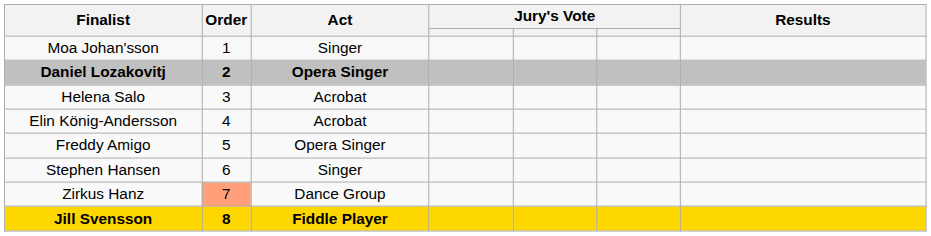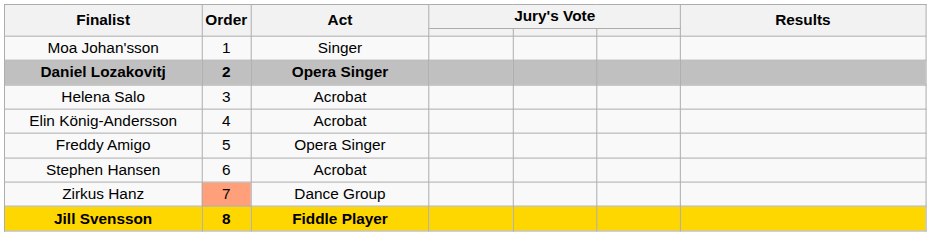 <table class="wikitable plainrowheaders sortable" style="text-align:center" width="76%;">
 <tr>
 <th scope="col" rowspan="2" class="unsortable" style="width:17em;">Finalist</th>
 <th scope="col" rowspan="2" style="width:1em;">Order</th>
 <th scope="col" rowspan="2" class="unsortable" style="width:16em;">Act</th>
 <th scope="col" colspan="3" class="unsortable" style="width:24em;">Jury's Vote</th>
 <th scope="col" rowspan="2" style="width:23em;">Results</th>
 </tr>
 <tr>
 <th scope="col" class="unsortable" style="width:6em;"></th>
 <th scope="col" class="unsortable" style="width:6em;"></th>
 <th scope="col" class="unsortable" style="width:6em;"></th>
 </tr>
 <tr>
 <td>Moa Johan'sson</td>
 <td>1</td>
 <td>Singer</td>
 <td style="text-align:center;"></td>
 <td style="text-align:center;"></td>
 <td style="text-align:center;"></td>
 <td></td>
 </tr>
 <tr style="background:silver;">
 <td><strong>Daniel Lozakovitj</strong></td>
 <td><strong>2</strong></td>
 <td><strong>Opera Singer</strong></td>
 <td style="text-align:center;"></td>
 <td style="text-align:center;"></td>
 <td style="text-align:center;"></td>
 <td><strong></strong></td>
 </tr>
 <tr>
 <td>Helena Salo</td>
 <td>3</td>
 <td>Acrobat</td>
 <td style="text-align:center;"></td>
 <td style="text-align:center;"></td>
 <td style="text-align:center;"></td>
 <td></td>
 </tr>
 <tr>
 <td>Elin König-Andersson</td>
 <td>4</td>
 <td>Acrobat</td>
 <td style="text-align:center;"></td>
 <td style="text-align:center;"></td>
 <td style="text-align:center;"></td>
 <td></td>
 </tr>
 <tr>
 <td>Freddy Amigo</td>
 <td>5</td>
 <td>Opera Singer</td>
 <td style="text-align:center;"></td>
 <td style="text-align:center;"></td>
 <td style="text-align:center;"></td>
 <td></td>
 </tr>
 <tr>
 <td>Stephen Hansen</td>
 <td>6</td>
-<td>Singer</td>
+<td>Acrobat</td>
 <td style="text-align:center;"></td>
 <td style="text-align:center;"></td>
 <td style="text-align:center;"></td>
 <td></td>
 </tr>
 <tr>
 <td>Zirkus Hanz</td>
 <td style="background: lightsalmon;">7</td>
 <td>Dance Group</td>
 <td style="text-align:center;"></td>
 <td style="text-align:center;"></td>
 <td style="text-align:center;"></td>
 <td></td>
 </tr>
 <tr style="background:gold;">
 <td><strong>Jill Svensson</strong></td>
 <td><strong>8</strong></td>
 <td><strong>Fiddle Player</strong></td>
 <td style="text-align:center;"></td>
 <td style="text-align:center;"></td>
 <td style="text-align:center;"></td>
 <td><strong></strong></td>
 </tr>
 </table>
